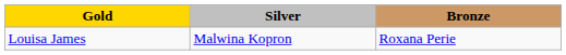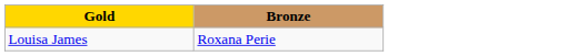 <table class="wikitable" style="text-align:left">
 <tr align="center">
 <td width=200 bgcolor=gold><strong>Gold</strong></td>
-<td width=200 bgcolor=silver><strong>Silver</strong></td>
 <td width=200 bgcolor=CC9966><strong>Bronze</strong></td>
 </tr>
 <tr>
 <td><a href='#'>Louisa James</a><br></td>
-<td><a href='#'>Malwina Kopron</a><br></td>
 <td><a href='#'>Roxana Perie</a><br></td>
 </tr>
 </table>
